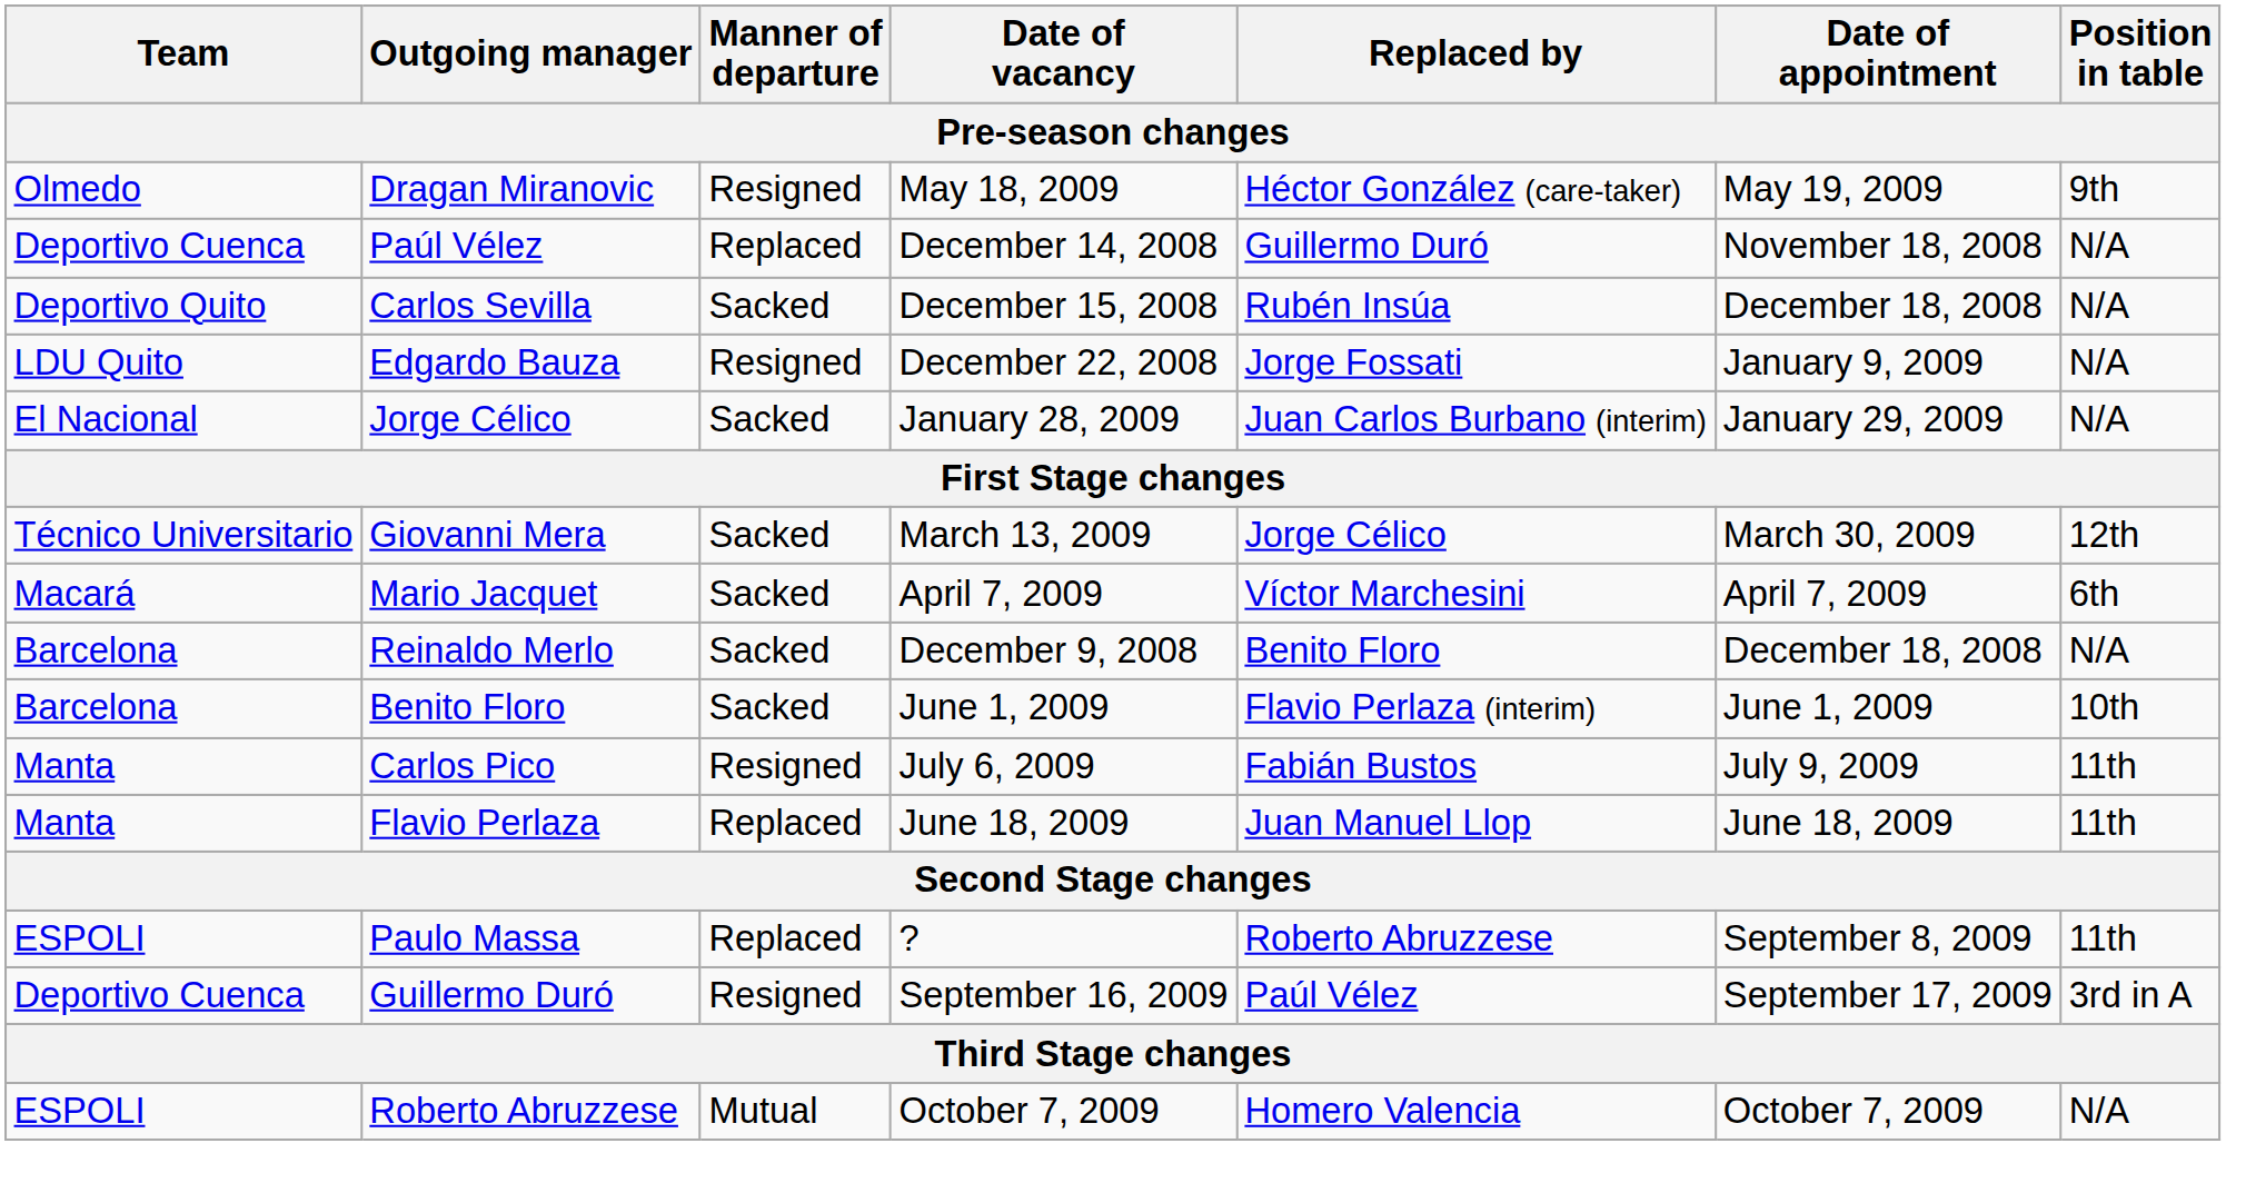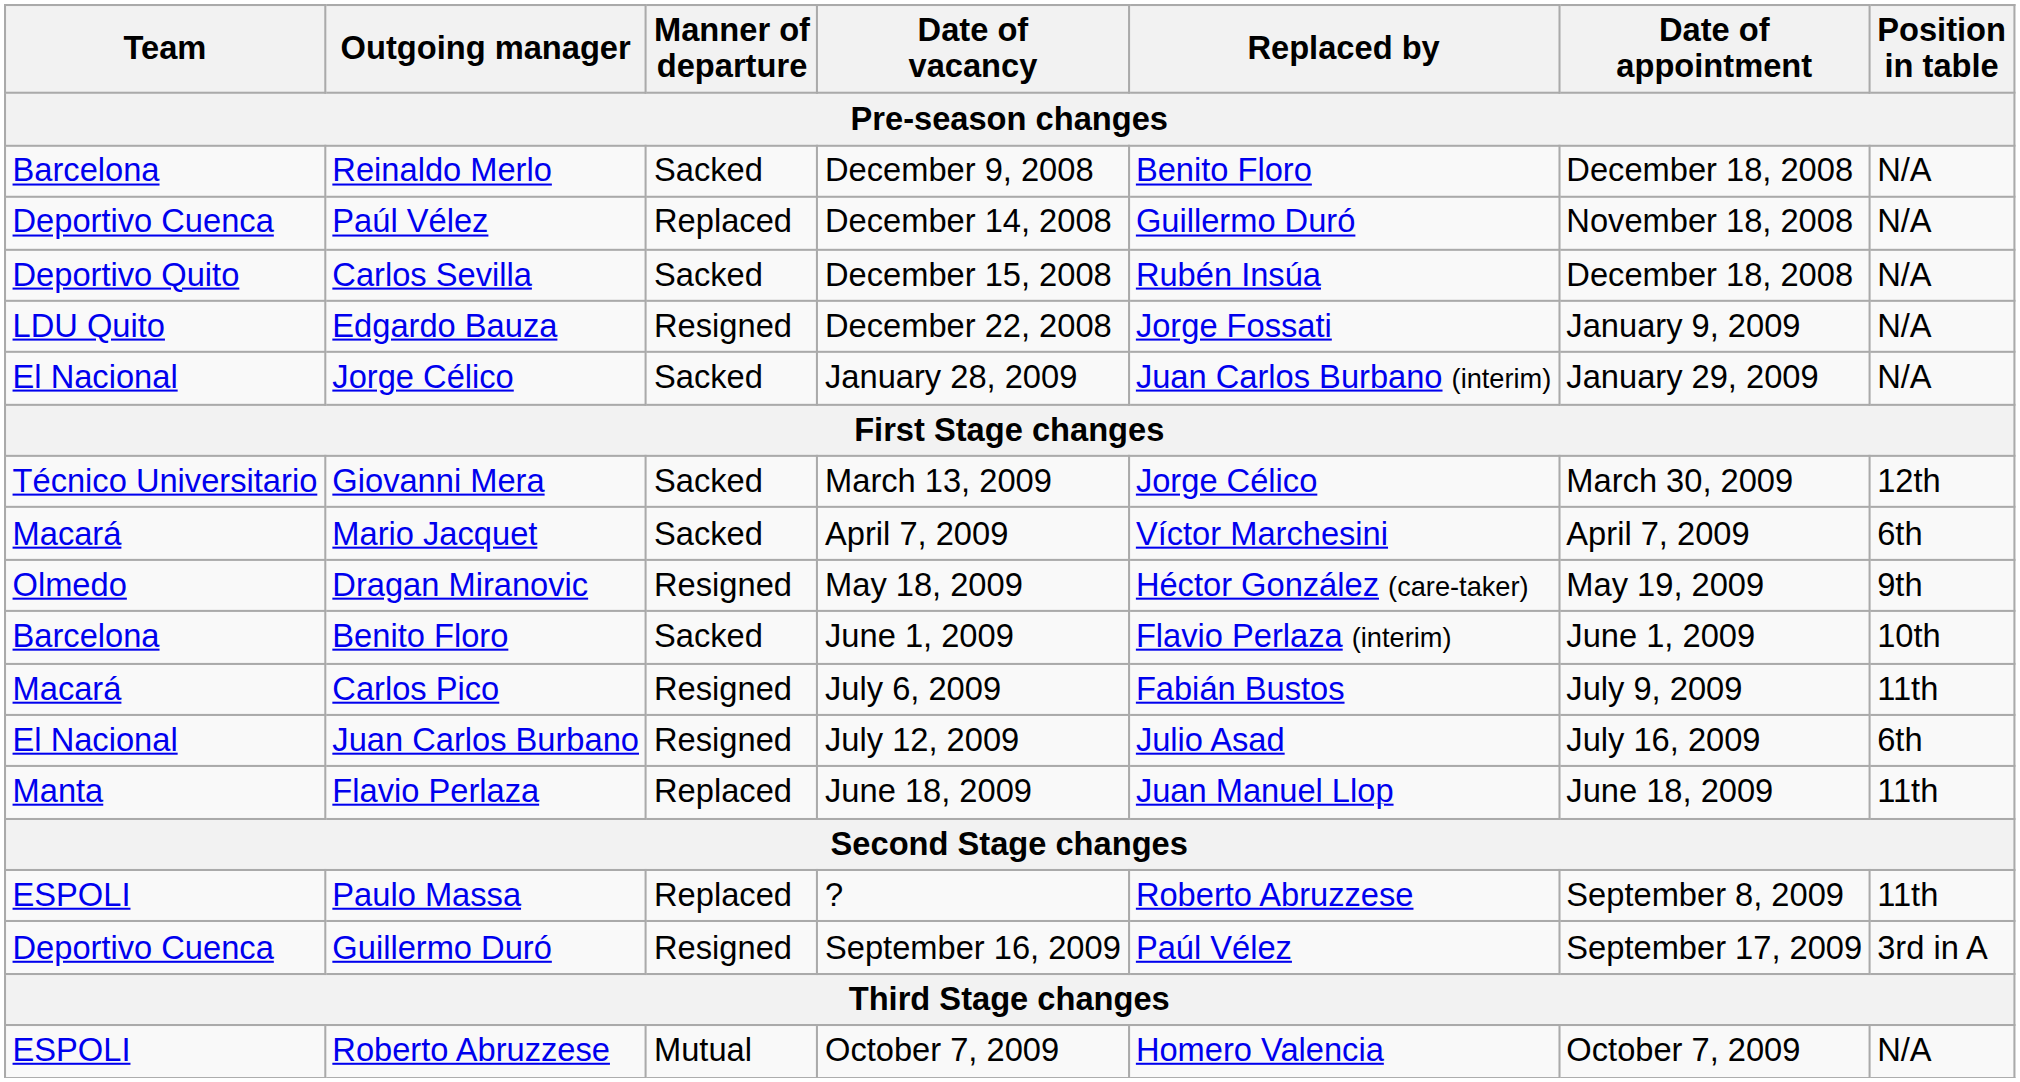 <table class="wikitable" border="1">
 <tr>
 <th>Team</th>
 <th>Outgoing manager</th>
 <th>Manner of<br>departure</th>
 <th>Date of<br>vacancy</th>
 <th>Replaced by</th>
 <th>Date of<br>appointment</th>
 <th>Position<br>in table</th>
 </tr>
 <tr>
 <th colspan=7>Pre-season changes</th>
 </tr>
 <tr>
-<td><a href='#'>Olmedo</a></td>
-<td><a href='#'>Dragan Miranovic</a></td>
-<td>Resigned</td>
-<td>May 18, 2009</td>
-<td><a href='#'>Héctor González</a> <small>(care-taker)</small></td>
-<td>May 19, 2009</td>
-<td>9th</td>
+<td><a href='#'>Barcelona</a></td>
+<td><a href='#'>Reinaldo Merlo</a></td>
+<td>Sacked</td>
+<td>December 9, 2008</td>
+<td><a href='#'>Benito Floro</a></td>
+<td>December 18, 2008</td>
+<td>N/A</td>
 </tr>
 <tr>
 <td><a href='#'>Deportivo Cuenca</a></td>
 <td><a href='#'>Paúl Vélez</a></td>
 <td>Replaced</td>
 <td>December 14, 2008</td>
 <td><a href='#'>Guillermo Duró</a></td>
 <td>November 18, 2008</td>
 <td>N/A</td>
 </tr>
 <tr>
 <td><a href='#'>Deportivo Quito</a></td>
 <td><a href='#'>Carlos Sevilla</a></td>
 <td>Sacked</td>
 <td>December 15, 2008</td>
 <td><a href='#'>Rubén Insúa</a></td>
 <td>December 18, 2008</td>
 <td>N/A</td>
 </tr>
 <tr>
 <td><a href='#'>LDU Quito</a></td>
 <td><a href='#'>Edgardo Bauza</a></td>
 <td>Resigned</td>
 <td>December 22, 2008</td>
 <td><a href='#'>Jorge Fossati</a></td>
 <td>January 9, 2009</td>
 <td>N/A</td>
 </tr>
 <tr>
 <td><a href='#'>El Nacional</a></td>
 <td><a href='#'>Jorge Célico</a></td>
 <td>Sacked</td>
 <td>January 28, 2009</td>
 <td><a href='#'>Juan Carlos Burbano</a> <small>(interim)</small></td>
 <td>January 29, 2009</td>
 <td>N/A</td>
 </tr>
 <tr>
 <th colspan=7>First Stage changes</th>
 </tr>
 <tr>
 <td><a href='#'>Técnico Universitario</a></td>
 <td><a href='#'>Giovanni Mera</a></td>
 <td>Sacked</td>
 <td>March 13, 2009</td>
 <td><a href='#'>Jorge Célico</a></td>
 <td>March 30, 2009</td>
 <td>12th</td>
 </tr>
 <tr>
 <td><a href='#'>Macará</a></td>
 <td><a href='#'>Mario Jacquet</a></td>
 <td>Sacked</td>
 <td>April 7, 2009</td>
 <td><a href='#'>Víctor Marchesini</a></td>
 <td>April 7, 2009</td>
 <td>6th</td>
 </tr>
 <tr>
-<td><a href='#'>Barcelona</a></td>
-<td><a href='#'>Reinaldo Merlo</a></td>
-<td>Sacked</td>
-<td>December 9, 2008</td>
-<td><a href='#'>Benito Floro</a></td>
-<td>December 18, 2008</td>
-<td>N/A</td>
+<td><a href='#'>Olmedo</a></td>
+<td><a href='#'>Dragan Miranovic</a></td>
+<td>Resigned</td>
+<td>May 18, 2009</td>
+<td><a href='#'>Héctor González</a> <small>(care-taker)</small></td>
+<td>May 19, 2009</td>
+<td>9th</td>
 </tr>
 <tr>
 <td><a href='#'>Barcelona</a></td>
 <td><a href='#'>Benito Floro</a></td>
 <td>Sacked</td>
 <td>June 1, 2009</td>
 <td><a href='#'>Flavio Perlaza</a> <small>(interim)</small></td>
 <td>June 1, 2009</td>
 <td>10th</td>
 </tr>
 <tr>
-<td><a href='#'>Manta</a></td>
+<td><a href='#'>Macará</a></td>
 <td><a href='#'>Carlos Pico</a></td>
 <td>Resigned</td>
 <td>July 6, 2009</td>
 <td><a href='#'>Fabián Bustos</a></td>
 <td>July 9, 2009</td>
 <td>11th</td>
+</tr>
+<tr>
+<td><a href='#'>El Nacional</a></td>
+<td><a href='#'>Juan Carlos Burbano</a></td>
+<td>Resigned</td>
+<td>July 12, 2009</td>
+<td><a href='#'>Julio Asad</a></td>
+<td>July 16, 2009</td>
+<td>6th</td>
 </tr>
 <tr>
 <td><a href='#'>Manta</a></td>
 <td><a href='#'>Flavio Perlaza</a></td>
 <td>Replaced</td>
 <td>June 18, 2009</td>
 <td><a href='#'>Juan Manuel Llop</a></td>
 <td>June 18, 2009</td>
 <td>11th</td>
 </tr>
 <tr>
 <th colspan=7>Second Stage changes</th>
 </tr>
 <tr>
 <td><a href='#'>ESPOLI</a></td>
 <td><a href='#'>Paulo Massa</a></td>
 <td>Replaced</td>
 <td>?</td>
 <td><a href='#'>Roberto Abruzzese</a></td>
 <td>September 8, 2009</td>
 <td>11th</td>
 </tr>
 <tr>
 <td><a href='#'>Deportivo Cuenca</a></td>
 <td><a href='#'>Guillermo Duró</a></td>
 <td>Resigned</td>
 <td>September 16, 2009</td>
 <td><a href='#'>Paúl Vélez</a></td>
 <td>September 17, 2009</td>
 <td>3rd in A</td>
 </tr>
 <tr>
 <th colspan=7>Third Stage changes</th>
 </tr>
 <tr>
 <td><a href='#'>ESPOLI</a></td>
 <td><a href='#'>Roberto Abruzzese</a></td>
 <td>Mutual</td>
 <td>October 7, 2009</td>
 <td><a href='#'>Homero Valencia</a></td>
 <td>October 7, 2009</td>
 <td>N/A</td>
 </tr>
 </table>
